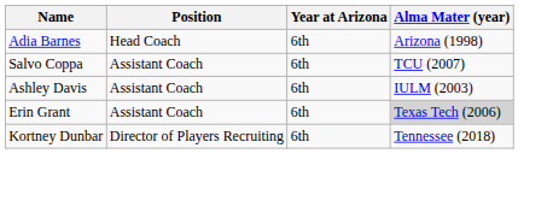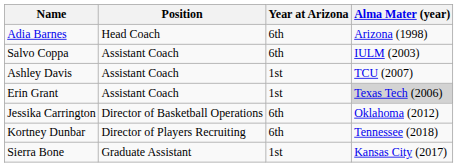 <table class="wikitable" style="white-space:nowrap; font-size:90%;">
 <tr>
 <th>Name</th>
 <th>Position</th>
 <th>Year at Arizona</th>
 <th><a href='#'>Alma Mater</a> (year)</th>
 </tr>
 <tr>
 <td><a href='#'>Adia Barnes</a></td>
 <td>Head Coach</td>
 <td>6th</td>
 <td><a href='#'>Arizona</a> (1998)</td>
 </tr>
 <tr>
 <td>Salvo Coppa</td>
 <td>Assistant Coach</td>
 <td>6th</td>
-<td><a href='#'>TCU</a> (2007)</td>
+<td><a href='#'>IULM</a> (2003)</td>
 </tr>
 <tr>
 <td>Ashley Davis</td>
 <td>Assistant Coach</td>
-<td>6th</td>
-<td><a href='#'>IULM</a> (2003)</td>
+<td>1st</td>
+<td><a href='#'>TCU</a> (2007)</td>
 </tr>
 <tr>
 <td>Erin Grant</td>
 <td>Assistant Coach</td>
+<td>1st</td>
+<td style="background: lightgrey;"><a href='#'>Texas Tech</a> (2006)</td>
+</tr>
+<tr>
+<td>Jessika Carrington</td>
+<td>Director of Basketball Operations</td>
 <td>6th</td>
-<td style="background: lightgrey;"><a href='#'>Texas Tech</a> (2006)</td>
+<td><a href='#'>Oklahoma</a> (2012)</td>
 </tr>
 <tr>
 <td>Kortney Dunbar</td>
 <td>Director of Players Recruiting</td>
 <td>6th</td>
 <td><a href='#'>Tennessee</a> (2018)</td>
 </tr>
+<tr>
+<td>Sierra Bone</td>
+<td>Graduate Assistant</td>
+<td>1st</td>
+<td><a href='#'>Kansas City</a> (2017)</td>
+</tr>
 </table>
